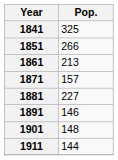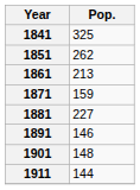 <table class="wikitable" style="margin:0; border:1px solid darkgrey;">
 <tr>
 <th style="width:75px;">Year</th>
 <th style="width:75px;">Pop.</th>
 </tr>
 <tr>
 <th>1841</th>
 <td>325 </td>
 </tr>
 <tr>
 <th>1851</th>
-<td>266 </td>
+<td>262 </td>
 </tr>
 <tr>
 <th>1861</th>
 <td>213 </td>
 </tr>
 <tr>
 <th>1871</th>
-<td>157 </td>
+<td>159 </td>
 </tr>
 <tr>
 <th>1881</th>
 <td>227 </td>
 </tr>
 <tr>
 <th>1891</th>
 <td>146 </td>
 </tr>
 <tr>
 <th>1901</th>
 <td>148 </td>
 </tr>
 <tr>
 <th>1911</th>
 <td>144 </td>
 </tr>
 <tr>
 </tr>
 </table>
